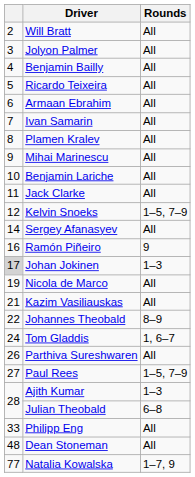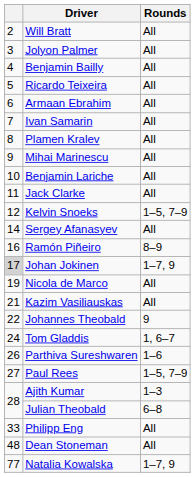 <table class="wikitable" style="font-size: 85%;">
 <tr>
 <th></th>
 <th>Driver</th>
 <th>Rounds</th>
 </tr>
 <tr>
 <td>2</td>
 <td> <a href='#'>Will Bratt</a></td>
 <td>All</td>
 </tr>
 <tr>
 <td>3</td>
 <td> <a href='#'>Jolyon Palmer</a></td>
 <td>All</td>
 </tr>
 <tr>
 <td>4</td>
 <td> <a href='#'>Benjamin Bailly</a></td>
 <td>All</td>
 </tr>
 <tr>
 <td>5</td>
 <td> <a href='#'>Ricardo Teixeira</a></td>
 <td>All</td>
 </tr>
 <tr>
 <td>6</td>
 <td> <a href='#'>Armaan Ebrahim</a></td>
 <td>All</td>
 </tr>
 <tr>
 <td>7</td>
 <td> <a href='#'>Ivan Samarin</a></td>
 <td>All</td>
 </tr>
 <tr>
 <td>8</td>
 <td> <a href='#'>Plamen Kralev</a></td>
 <td>All</td>
 </tr>
 <tr>
 <td>9</td>
 <td> <a href='#'>Mihai Marinescu</a></td>
 <td>All</td>
 </tr>
 <tr>
 <td>10</td>
 <td> <a href='#'>Benjamin Lariche</a></td>
 <td>All</td>
 </tr>
 <tr>
 <td>11</td>
 <td> <a href='#'>Jack Clarke</a></td>
 <td>All</td>
 </tr>
 <tr>
 <td>12</td>
 <td> <a href='#'>Kelvin Snoeks</a></td>
 <td>1–5, 7–9</td>
 </tr>
 <tr>
 <td>14</td>
 <td> <a href='#'>Sergey Afanasyev</a></td>
 <td>All</td>
 </tr>
 <tr>
 <td>16</td>
 <td> <a href='#'>Ramón Piñeiro</a></td>
-<td>9</td>
+<td>8–9</td>
 </tr>
 <tr>
 <td style="background: lightgrey;">17</td>
 <td> <a href='#'>Johan Jokinen</a></td>
-<td>1–3</td>
+<td>1–7, 9</td>
 </tr>
 <tr>
 <td>19</td>
 <td> <a href='#'>Nicola de Marco</a></td>
 <td>All</td>
 </tr>
 <tr>
 <td>21</td>
 <td> <a href='#'>Kazim Vasiliauskas</a></td>
 <td>All</td>
 </tr>
 <tr>
 <td>22</td>
 <td> <a href='#'>Johannes Theobald</a></td>
-<td>8–9</td>
+<td>9</td>
 </tr>
 <tr>
 <td>24</td>
 <td> <a href='#'>Tom Gladdis</a></td>
 <td>1, 6–7</td>
 </tr>
 <tr>
 <td>26</td>
 <td nowrap> <a href='#'>Parthiva Sureshwaren</a></td>
-<td>All</td>
+<td>1–6</td>
 </tr>
 <tr>
 <td>27</td>
 <td> <a href='#'>Paul Rees</a></td>
 <td>1–5, 7–9</td>
 </tr>
 <tr>
 <td rowspan=2>28</td>
 <td> <a href='#'>Ajith Kumar</a></td>
 <td>1–3</td>
 </tr>
 <tr>
 <td> <a href='#'>Julian Theobald</a></td>
 <td>6–8</td>
 </tr>
 <tr>
 <td>33</td>
 <td> <a href='#'>Philipp Eng</a></td>
 <td>All</td>
 </tr>
 <tr>
 <td>48</td>
 <td> <a href='#'>Dean Stoneman</a></td>
 <td>All</td>
 </tr>
 <tr>
 <td>77</td>
 <td> <a href='#'>Natalia Kowalska</a></td>
 <td>1–7, 9</td>
 </tr>
 </table>
